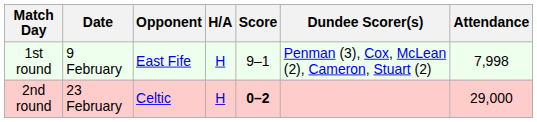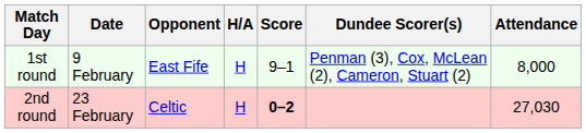 <table class="wikitable" style="text-align:center">
 <tr>
 <th>Match Day</th>
 <th>Date</th>
 <th>Opponent</th>
 <th>H/A</th>
 <th>Score</th>
 <th>Dundee Scorer(s)</th>
 <th>Attendance</th>
 </tr>
 <tr bgcolor="#EEFFEE">
 <td>1st round</td>
 <td align="left">9 February</td>
 <td align="left"><a href='#'>East Fife</a></td>
 <td><a href='#'>H</a></td>
 <td>9–1</td>
 <td align="left"><a href='#'>Penman</a> (3), <a href='#'>Cox</a>, <a href='#'>McLean</a> (2), <a href='#'>Cameron</a>, <a href='#'>Stuart</a> (2)</td>
-<td>7,998</td>
+<td>8,000</td>
 </tr>
 <tr bgcolor="#FFCCCC">
 <td>2nd round</td>
 <td align="left">23 February</td>
 <td align="left"><a href='#'>Celtic</a></td>
 <td><a href='#'>H</a></td>
 <td><strong>0–2</strong></td>
 <td align="left"></td>
-<td>29,000</td>
+<td>27,030</td>
 </tr>
 </table>
